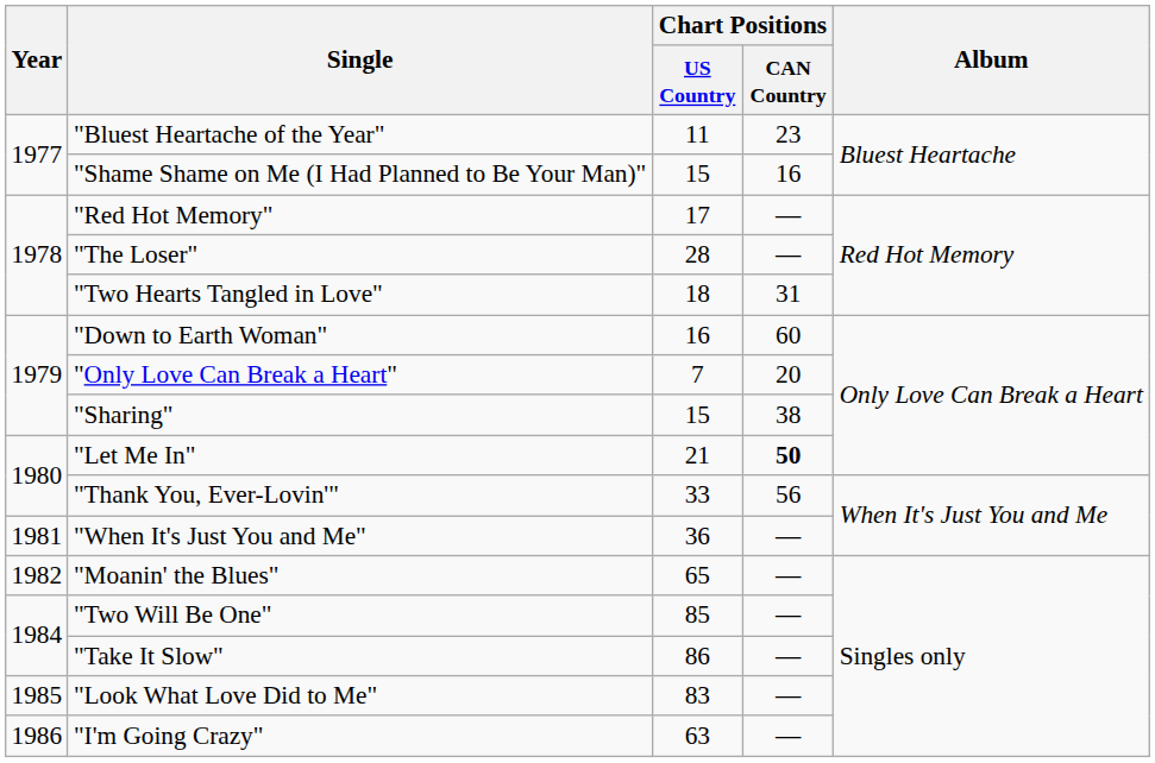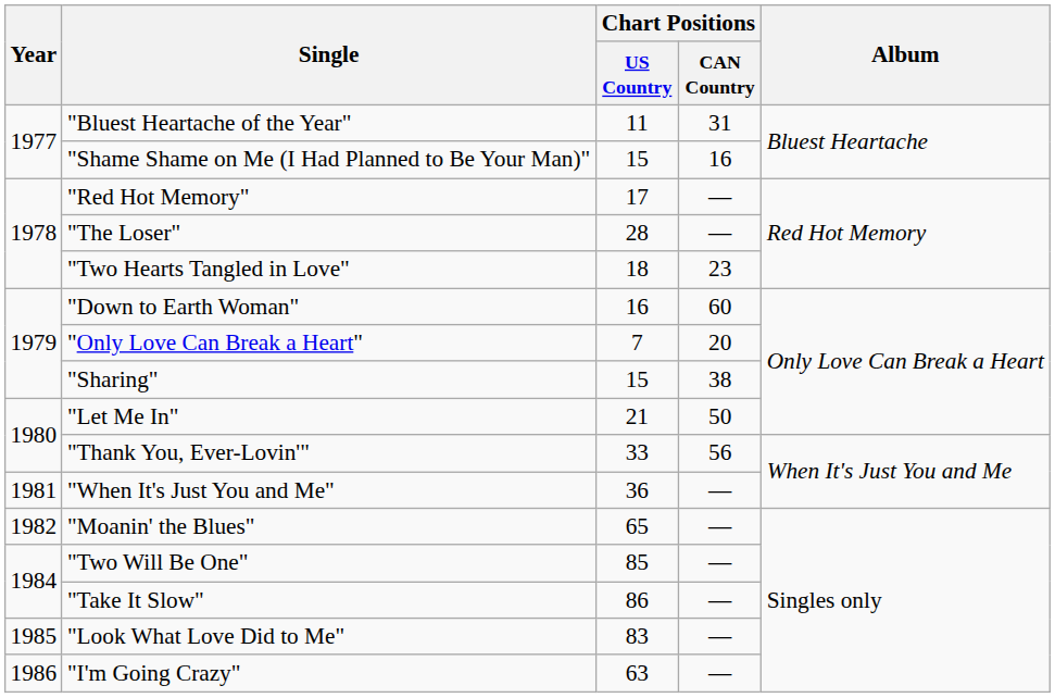 <table class="wikitable">
 <tr>
 <th rowspan="2">Year</th>
 <th rowspan="2">Single</th>
 <th colspan="2">Chart Positions</th>
 <th rowspan="2">Album</th>
 </tr>
 <tr>
 <th width="50"><small><a href='#'>US Country</a></small></th>
 <th width="50"><small>CAN Country</small></th>
 </tr>
 <tr>
 <td rowspan="2">1977</td>
 <td>"Bluest Heartache of the Year"</td>
 <td align="center">11</td>
-<td align="center">23</td>
+<td align="center">31</td>
 <td rowspan="2"><em>Bluest Heartache</em></td>
 </tr>
 <tr>
 <td>"Shame Shame on Me (I Had Planned to Be Your Man)"</td>
 <td align="center">15</td>
 <td align="center">16</td>
 </tr>
 <tr>
 <td rowspan="3">1978</td>
 <td>"Red Hot Memory"</td>
 <td align="center">17</td>
 <td align="center">—</td>
 <td rowspan="3"><em>Red Hot Memory</em></td>
 </tr>
 <tr>
 <td>"The Loser"</td>
 <td align="center">28</td>
 <td align="center">—</td>
 </tr>
 <tr>
 <td>"Two Hearts Tangled in Love"</td>
 <td align="center">18</td>
-<td align="center">31</td>
+<td align="center">23</td>
 </tr>
 <tr>
 <td rowspan="3">1979</td>
 <td>"Down to Earth Woman"</td>
 <td align="center">16</td>
 <td align="center">60</td>
 <td rowspan="4"><em>Only Love Can Break a Heart</em></td>
 </tr>
 <tr>
 <td>"<a href='#'>Only Love Can Break a Heart</a>"</td>
 <td align="center">7</td>
 <td align="center">20</td>
 </tr>
 <tr>
 <td>"Sharing"</td>
 <td align="center">15</td>
 <td align="center">38</td>
 </tr>
 <tr>
 <td rowspan="2">1980</td>
 <td>"Let Me In"</td>
 <td align="center">21</td>
-<td align="center"><strong>50</strong></td>
+<td align="center">50</td>
 </tr>
 <tr>
 <td>"Thank You, Ever-Lovin'"</td>
 <td align="center">33</td>
 <td align="center">56</td>
 <td rowspan="2"><em>When It's Just You and Me</em></td>
 </tr>
 <tr>
 <td>1981</td>
 <td>"When It's Just You and Me"</td>
 <td align="center">36</td>
 <td align="center">—</td>
 </tr>
 <tr>
 <td>1982</td>
 <td>"Moanin' the Blues"</td>
 <td align="center">65</td>
 <td align="center">—</td>
 <td rowspan="5">Singles only</td>
 </tr>
 <tr>
 <td rowspan="2">1984</td>
 <td>"Two Will Be One"</td>
 <td align="center">85</td>
 <td align="center">—</td>
 </tr>
 <tr>
 <td>"Take It Slow"</td>
 <td align="center">86</td>
 <td align="center">—</td>
 </tr>
 <tr>
 <td>1985</td>
 <td>"Look What Love Did to Me"</td>
 <td align="center">83</td>
 <td align="center">—</td>
 </tr>
 <tr>
 <td>1986</td>
 <td>"I'm Going Crazy"</td>
 <td align="center">63</td>
 <td align="center">—</td>
 </tr>
 </table>
